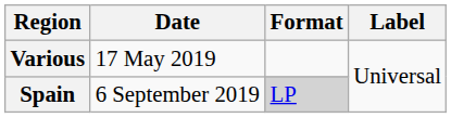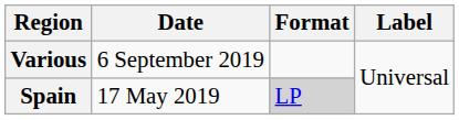 <table class="wikitable plainrowheaders">
 <tr>
 <th scope="col">Region</th>
 <th scope="col">Date</th>
 <th scope="col">Format</th>
 <th scope="col">Label</th>
 </tr>
 <tr>
 <th scope="row">Various</th>
-<td>17 May 2019</td>
+<td>6 September 2019</td>
 <td></td>
 <td rowspan="2">Universal</td>
 </tr>
 <tr>
 <th scope="row">Spain</th>
-<td>6 September 2019</td>
+<td>17 May 2019</td>
 <td style="background: lightgrey;"><a href='#'>LP</a></td>
 </tr>
 </table>
